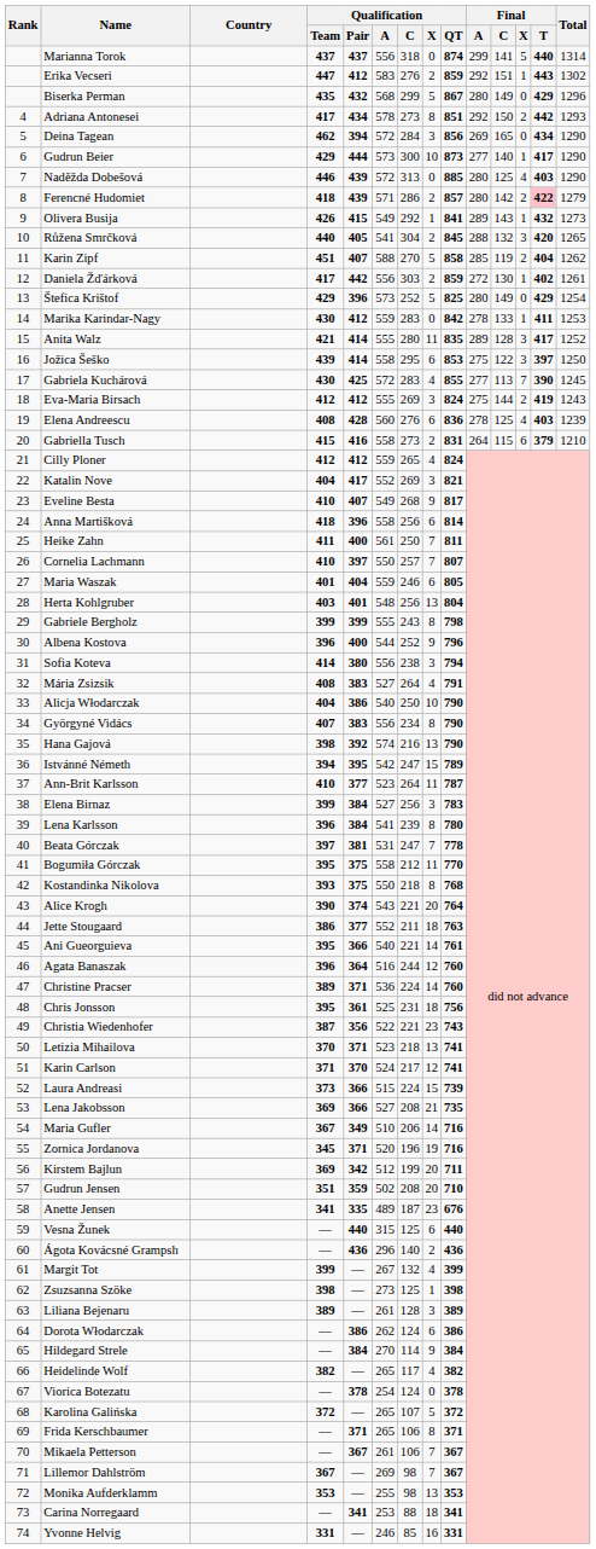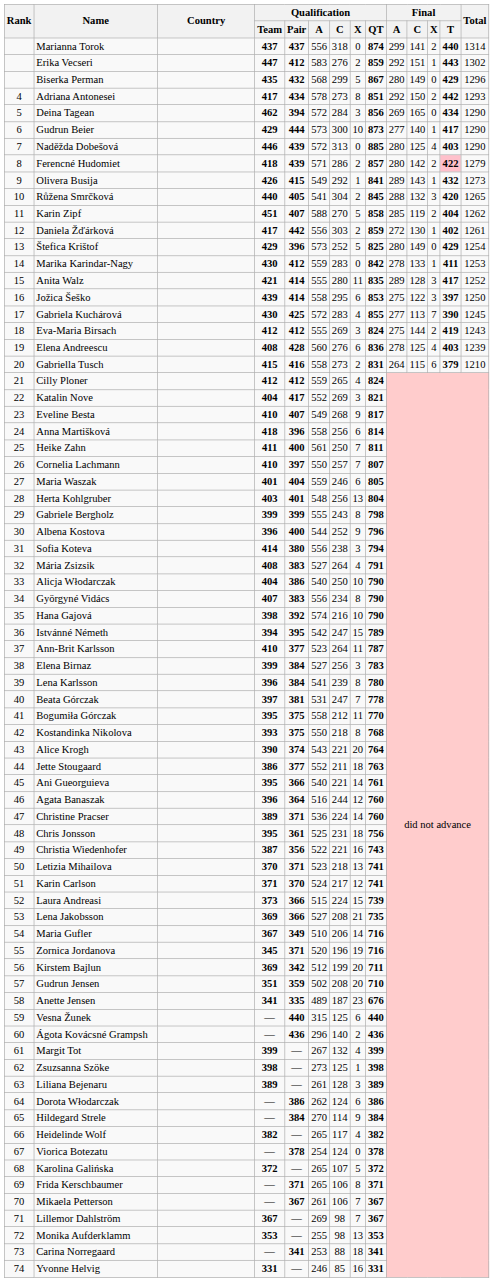 <table class="wikitable sortable" style="text-align:center">
 <tr>
 <th rowspan=2>Rank</th>
 <th rowspan=2 width=180>Name</th>
 <th rowspan=2 width=140>Country</th>
 <th colspan=6>Qualification</th>
 <th colspan=4>Final</th>
 <th rowspan=2>Total</th>
 </tr>
 <tr>
 <th>Team</th>
 <th>Pair</th>
 <th><abbr>A</abbr></th>
 <th><abbr>C</abbr></th>
 <th><abbr>X</abbr></th>
 <th><abbr>QT</abbr></th>
 <th><abbr>A</abbr></th>
 <th><abbr>C</abbr></th>
 <th><abbr>X</abbr></th>
 <th><abbr>T</abbr></th>
 </tr>
 <tr |a1=617 |c1=321 |f1=0 |a2=617 |c2=320 |f2=2 |a3=607 |c3=310 |f3=1>
 <td></td>
 <td align="left">Marianna Torok</td>
 <td align="left"></td>
 <td><strong>437</strong></td>
 <td><strong>437</strong></td>
 <td>556</td>
 <td>318</td>
 <td>0</td>
 <td><strong>874</strong></td>
 <td>299</td>
 <td>141</td>
-<td>5</td>
+<td>2</td>
 <td><strong>440</strong></td>
 <td>1314</td>
 </tr>
 <tr>
 <td></td>
 <td align="left">Erika Vecseri</td>
 <td align="left"></td>
 <td><strong>447</strong></td>
 <td><strong>412</strong></td>
 <td>583</td>
 <td>276</td>
 <td>2</td>
 <td><strong>859</strong></td>
 <td>292</td>
 <td>151</td>
 <td>1</td>
 <td><strong>443</strong></td>
 <td>1302</td>
 </tr>
 <tr>
 <td></td>
 <td align="left">Biserka Perman</td>
 <td align="left"></td>
 <td><strong>435</strong></td>
 <td><strong>432</strong></td>
 <td>568</td>
 <td>299</td>
 <td>5</td>
 <td><strong>867</strong></td>
 <td>280</td>
 <td>149</td>
 <td>0</td>
 <td><strong>429</strong></td>
 <td>1296</td>
 </tr>
 <tr>
 <td>4</td>
 <td align="left">Adriana Antonesei</td>
 <td align="left"></td>
 <td><strong>417</strong></td>
 <td><strong>434</strong></td>
 <td>578</td>
 <td>273</td>
 <td>8</td>
 <td><strong>851</strong></td>
 <td>292</td>
 <td>150</td>
 <td>2</td>
 <td><strong>442</strong></td>
 <td>1293</td>
 </tr>
 <tr>
 <td>5</td>
 <td align="left">Deina Tagean</td>
 <td align="left"></td>
 <td><strong>462</strong></td>
 <td><strong>394</strong></td>
 <td>572</td>
 <td>284</td>
 <td>3</td>
 <td><strong>856</strong></td>
 <td>269</td>
 <td>165</td>
 <td>0</td>
 <td><strong>434</strong></td>
 <td>1290</td>
 </tr>
 <tr>
 <td>6</td>
 <td align="left">Gudrun Beier</td>
 <td align="left"></td>
 <td><strong>429</strong></td>
 <td><strong>444</strong></td>
 <td>573</td>
 <td>300</td>
 <td>10</td>
 <td><strong>873</strong></td>
 <td>277</td>
 <td>140</td>
 <td>1</td>
 <td><strong>417</strong></td>
 <td>1290</td>
 </tr>
 <tr>
 <td>7</td>
 <td align="left">Naděžda Dobešová</td>
 <td align="left"></td>
 <td><strong>446</strong></td>
 <td><strong>439</strong></td>
 <td>572</td>
 <td>313</td>
 <td>0</td>
 <td><strong>885</strong></td>
 <td>280</td>
 <td>125</td>
 <td>4</td>
 <td><strong>403</strong></td>
 <td>1290</td>
 </tr>
 <tr>
 <td>8</td>
 <td align="left">Ferencné Hudomiet</td>
 <td align="left"></td>
 <td><strong>418</strong></td>
 <td><strong>439</strong></td>
 <td>571</td>
 <td>286</td>
 <td>2</td>
 <td><strong>857</strong></td>
 <td>280</td>
 <td>142</td>
 <td>2</td>
 <td style="background: pink;"><strong>422</strong></td>
 <td>1279</td>
 </tr>
 <tr>
 <td>9</td>
 <td align="left">Olivera Busija</td>
 <td align="left"></td>
 <td><strong>426</strong></td>
 <td><strong>415</strong></td>
 <td>549</td>
 <td>292</td>
 <td>1</td>
 <td><strong>841</strong></td>
 <td>289</td>
 <td>143</td>
 <td>1</td>
 <td><strong>432</strong></td>
 <td>1273</td>
 </tr>
 <tr>
 <td>10</td>
 <td align="left">Růžena Smrčková</td>
 <td align="left"></td>
 <td><strong>440</strong></td>
 <td><strong>405</strong></td>
 <td>541</td>
 <td>304</td>
 <td>2</td>
 <td><strong>845</strong></td>
 <td>288</td>
 <td>132</td>
 <td>3</td>
 <td><strong>420</strong></td>
 <td>1265</td>
 </tr>
 <tr>
 <td>11</td>
 <td align="left">Karin Zipf</td>
 <td align="left"></td>
 <td><strong>451</strong></td>
 <td><strong>407</strong></td>
 <td>588</td>
 <td>270</td>
 <td>5</td>
 <td><strong>858</strong></td>
 <td>285</td>
 <td>119</td>
 <td>2</td>
 <td><strong>404</strong></td>
 <td>1262</td>
 </tr>
 <tr>
 <td>12</td>
 <td align="left">Daniela Žďárková</td>
 <td align="left"></td>
 <td><strong>417</strong></td>
 <td><strong>442</strong></td>
 <td>556</td>
 <td>303</td>
 <td>2</td>
 <td><strong>859</strong></td>
 <td>272</td>
 <td>130</td>
 <td>1</td>
 <td><strong>402</strong></td>
 <td>1261</td>
 </tr>
 <tr>
 <td>13</td>
 <td align="left">Štefica Krištof</td>
 <td align="left"></td>
 <td><strong>429</strong></td>
 <td><strong>396</strong></td>
 <td>573</td>
 <td>252</td>
 <td>5</td>
 <td><strong>825</strong></td>
 <td>280</td>
 <td>149</td>
 <td>0</td>
 <td><strong>429</strong></td>
 <td>1254</td>
 </tr>
 <tr>
 <td>14</td>
 <td align="left">Marika Karindar-Nagy</td>
 <td align="left"></td>
 <td><strong>430</strong></td>
 <td><strong>412</strong></td>
 <td>559</td>
 <td>283</td>
 <td>0</td>
 <td><strong>842</strong></td>
 <td>278</td>
 <td>133</td>
 <td>1</td>
 <td><strong>411</strong></td>
 <td>1253</td>
 </tr>
 <tr>
 <td>15</td>
 <td align="left">Anita Walz</td>
 <td align="left"></td>
 <td><strong>421</strong></td>
 <td><strong>414</strong></td>
 <td>555</td>
 <td>280</td>
 <td>11</td>
 <td><strong>835</strong></td>
 <td>289</td>
 <td>128</td>
 <td>3</td>
 <td><strong>417</strong></td>
 <td>1252</td>
 </tr>
 <tr>
 <td>16</td>
 <td align="left">Jožica Šeško</td>
 <td align="left"></td>
 <td><strong>439</strong></td>
 <td><strong>414</strong></td>
 <td>558</td>
 <td>295</td>
 <td>6</td>
 <td><strong>853</strong></td>
 <td>275</td>
 <td>122</td>
 <td>3</td>
 <td><strong>397</strong></td>
 <td>1250</td>
 </tr>
 <tr>
 <td>17</td>
 <td align="left">Gabriela Kuchárová</td>
 <td align="left"></td>
 <td><strong>430</strong></td>
 <td><strong>425</strong></td>
 <td>572</td>
 <td>283</td>
 <td>4</td>
 <td><strong>855</strong></td>
 <td>277</td>
 <td>113</td>
 <td>7</td>
 <td><strong>390</strong></td>
 <td>1245</td>
 </tr>
 <tr>
 <td>18</td>
 <td align="left">Eva-Maria Birsach</td>
 <td align="left"></td>
 <td><strong>412</strong></td>
 <td><strong>412</strong></td>
 <td>555</td>
 <td>269</td>
 <td>3</td>
 <td><strong>824</strong></td>
 <td>275</td>
 <td>144</td>
 <td>2</td>
 <td><strong>419</strong></td>
 <td>1243</td>
 </tr>
 <tr>
 <td>19</td>
 <td align="left">Elena Andreescu</td>
 <td align="left"></td>
 <td><strong>408</strong></td>
 <td><strong>428</strong></td>
 <td>560</td>
 <td>276</td>
 <td>6</td>
 <td><strong>836</strong></td>
 <td>278</td>
 <td>125</td>
 <td>4</td>
 <td><strong>403</strong></td>
 <td>1239</td>
 </tr>
 <tr>
 <td>20</td>
 <td align="left">Gabriella Tusch</td>
 <td align="left"></td>
 <td><strong>415</strong></td>
 <td><strong>416</strong></td>
 <td>558</td>
 <td>273</td>
 <td>2</td>
 <td><strong>831</strong></td>
 <td>264</td>
 <td>115</td>
 <td>6</td>
 <td><strong>379</strong></td>
 <td>1210</td>
 </tr>
 <tr>
 <td>21</td>
 <td align="left">Cilly Ploner</td>
 <td align="left"></td>
 <td><strong>412</strong></td>
 <td><strong>412</strong></td>
 <td>559</td>
 <td>265</td>
 <td>4</td>
 <td><strong>824</strong></td>
 <td colspan="5" rowspan="54" bgcolor="ffcccc">did not advance</td>
 </tr>
 <tr>
 <td>22</td>
 <td align="left">Katalin Nove</td>
 <td align="left"></td>
 <td><strong>404</strong></td>
 <td><strong>417</strong></td>
 <td>552</td>
 <td>269</td>
 <td>3</td>
 <td><strong>821</strong></td>
 </tr>
 <tr>
 <td>23</td>
 <td align="left">Eveline Besta</td>
 <td align="left"></td>
 <td><strong>410</strong></td>
 <td><strong>407</strong></td>
 <td>549</td>
 <td>268</td>
 <td>9</td>
 <td><strong>817</strong></td>
 </tr>
 <tr>
 <td>24</td>
 <td align="left">Anna Martišková</td>
 <td align="left"></td>
 <td><strong>418</strong></td>
 <td><strong>396</strong></td>
 <td>558</td>
 <td>256</td>
 <td>6</td>
 <td><strong>814</strong></td>
 </tr>
 <tr>
 <td>25</td>
 <td align="left">Heike Zahn</td>
 <td align="left"></td>
 <td><strong>411</strong></td>
 <td><strong>400</strong></td>
 <td>561</td>
 <td>250</td>
 <td>7</td>
 <td><strong>811</strong></td>
 </tr>
 <tr>
 <td>26</td>
 <td align="left">Cornelia Lachmann</td>
 <td align="left"></td>
 <td><strong>410</strong></td>
 <td><strong>397</strong></td>
 <td>550</td>
 <td>257</td>
 <td>7</td>
 <td><strong>807</strong></td>
 </tr>
 <tr>
 <td>27</td>
 <td align="left">Maria Waszak</td>
 <td align="left"></td>
 <td><strong>401</strong></td>
 <td><strong>404</strong></td>
 <td>559</td>
 <td>246</td>
 <td>6</td>
 <td><strong>805</strong></td>
 </tr>
 <tr>
 <td>28</td>
 <td align="left">Herta Kohlgruber</td>
 <td align="left"></td>
 <td><strong>403</strong></td>
 <td><strong>401</strong></td>
 <td>548</td>
 <td>256</td>
 <td>13</td>
 <td><strong>804</strong></td>
 </tr>
 <tr>
 <td>29</td>
 <td align="left">Gabriele Bergholz</td>
 <td align="left"></td>
 <td><strong>399</strong></td>
 <td><strong>399</strong></td>
 <td>555</td>
 <td>243</td>
 <td>8</td>
 <td><strong>798</strong></td>
 </tr>
 <tr>
 <td>30</td>
 <td align="left">Albena Kostova</td>
 <td align="left"></td>
 <td><strong>396</strong></td>
 <td><strong>400</strong></td>
 <td>544</td>
 <td>252</td>
 <td>9</td>
 <td><strong>796</strong></td>
 </tr>
 <tr>
 <td>31</td>
 <td align="left">Sofia Koteva</td>
 <td align="left"></td>
 <td><strong>414</strong></td>
 <td><strong>380</strong></td>
 <td>556</td>
 <td>238</td>
 <td>3</td>
 <td><strong>794</strong></td>
 </tr>
 <tr>
 <td>32</td>
 <td align="left">Mária Zsizsik</td>
 <td align="left"></td>
 <td><strong>408</strong></td>
 <td><strong>383</strong></td>
 <td>527</td>
 <td>264</td>
 <td>4</td>
 <td><strong>791</strong></td>
 </tr>
 <tr>
 <td>33</td>
 <td align="left">Alicja Włodarczak</td>
 <td align="left"></td>
 <td><strong>404</strong></td>
 <td><strong>386</strong></td>
 <td>540</td>
 <td>250</td>
 <td>10</td>
 <td><strong>790</strong></td>
 </tr>
 <tr>
 <td>34</td>
 <td align="left">Györgyné Vidács</td>
 <td align="left"></td>
 <td><strong>407</strong></td>
 <td><strong>383</strong></td>
 <td>556</td>
 <td>234</td>
 <td>8</td>
 <td><strong>790</strong></td>
 </tr>
 <tr>
 <td>35</td>
 <td align="left">Hana Gajová</td>
 <td align="left"></td>
 <td><strong>398</strong></td>
 <td><strong>392</strong></td>
 <td>574</td>
 <td>216</td>
-<td>13</td>
+<td>10</td>
 <td><strong>790</strong></td>
 </tr>
 <tr>
 <td>36</td>
 <td align="left">Istvánné Németh</td>
 <td align="left"></td>
 <td><strong>394</strong></td>
 <td><strong>395</strong></td>
 <td>542</td>
 <td>247</td>
 <td>15</td>
 <td><strong>789</strong></td>
 </tr>
 <tr>
 <td>37</td>
 <td align="left">Ann-Brit Karlsson</td>
 <td align="left"></td>
 <td><strong>410</strong></td>
 <td><strong>377</strong></td>
 <td>523</td>
 <td>264</td>
 <td>11</td>
 <td><strong>787</strong></td>
 </tr>
 <tr>
 <td>38</td>
 <td align="left">Elena Birnaz</td>
 <td align="left"></td>
 <td><strong>399</strong></td>
 <td><strong>384</strong></td>
 <td>527</td>
 <td>256</td>
 <td>3</td>
 <td><strong>783</strong></td>
 </tr>
 <tr>
 <td>39</td>
 <td align="left">Lena Karlsson</td>
 <td align="left"></td>
 <td><strong>396</strong></td>
 <td><strong>384</strong></td>
 <td>541</td>
 <td>239</td>
 <td>8</td>
 <td><strong>780</strong></td>
 </tr>
 <tr>
 <td>40</td>
 <td align="left">Beata Górczak</td>
 <td align="left"></td>
 <td><strong>397</strong></td>
 <td><strong>381</strong></td>
 <td>531</td>
 <td>247</td>
 <td>7</td>
 <td><strong>778</strong></td>
 </tr>
 <tr>
 <td>41</td>
 <td align="left">Bogumiła Górczak</td>
 <td align="left"></td>
 <td><strong>395</strong></td>
 <td><strong>375</strong></td>
 <td>558</td>
 <td>212</td>
 <td>11</td>
 <td><strong>770</strong></td>
 </tr>
 <tr>
 <td>42</td>
 <td align="left">Kostandinka Nikolova</td>
 <td align="left"></td>
 <td><strong>393</strong></td>
 <td><strong>375</strong></td>
 <td>550</td>
 <td>218</td>
 <td>8</td>
 <td><strong>768</strong></td>
 </tr>
 <tr>
 <td>43</td>
 <td align="left">Alice Krogh</td>
 <td align="left"></td>
 <td><strong>390</strong></td>
 <td><strong>374</strong></td>
 <td>543</td>
 <td>221</td>
 <td>20</td>
 <td><strong>764</strong></td>
 </tr>
 <tr>
 <td>44</td>
 <td align="left">Jette Stougaard</td>
 <td align="left"></td>
 <td><strong>386</strong></td>
 <td><strong>377</strong></td>
 <td>552</td>
 <td>211</td>
 <td>18</td>
 <td><strong>763</strong></td>
 </tr>
 <tr>
 <td>45</td>
 <td align="left">Ani Gueorguieva</td>
 <td align="left"></td>
 <td><strong>395</strong></td>
 <td><strong>366</strong></td>
 <td>540</td>
 <td>221</td>
 <td>14</td>
 <td><strong>761</strong></td>
 </tr>
 <tr>
 <td>46</td>
 <td align="left">Agata Banaszak</td>
 <td align="left"></td>
 <td><strong>396</strong></td>
 <td><strong>364</strong></td>
 <td>516</td>
 <td>244</td>
 <td>12</td>
 <td><strong>760</strong></td>
 </tr>
 <tr>
 <td>47</td>
 <td align="left">Christine Pracser</td>
 <td align="left"></td>
 <td><strong>389</strong></td>
 <td><strong>371</strong></td>
 <td>536</td>
 <td>224</td>
 <td>14</td>
 <td><strong>760</strong></td>
 </tr>
 <tr>
 <td>48</td>
 <td align="left">Chris Jonsson</td>
 <td align="left"></td>
 <td><strong>395</strong></td>
 <td><strong>361</strong></td>
 <td>525</td>
 <td>231</td>
 <td>18</td>
 <td><strong>756</strong></td>
 </tr>
 <tr>
 <td>49</td>
 <td align="left">Christia Wiedenhofer</td>
 <td align="left"></td>
 <td><strong>387</strong></td>
 <td><strong>356</strong></td>
 <td>522</td>
 <td>221</td>
-<td>23</td>
+<td>16</td>
 <td><strong>743</strong></td>
 </tr>
 <tr>
 <td>50</td>
 <td align="left">Letizia Mihailova</td>
 <td align="left"></td>
 <td><strong>370</strong></td>
 <td><strong>371</strong></td>
 <td>523</td>
 <td>218</td>
 <td>13</td>
 <td><strong>741</strong></td>
 </tr>
 <tr>
 <td>51</td>
 <td align="left">Karin Carlson</td>
 <td align="left"></td>
 <td><strong>371</strong></td>
 <td><strong>370</strong></td>
 <td>524</td>
 <td>217</td>
 <td>12</td>
 <td><strong>741</strong></td>
 </tr>
 <tr>
 <td>52</td>
 <td align="left">Laura Andreasi</td>
 <td align="left"></td>
 <td><strong>373</strong></td>
 <td><strong>366</strong></td>
 <td>515</td>
 <td>224</td>
 <td>15</td>
 <td><strong>739</strong></td>
 </tr>
 <tr>
 <td>53</td>
 <td align="left">Lena Jakobsson</td>
 <td align="left"></td>
 <td><strong>369</strong></td>
 <td><strong>366</strong></td>
 <td>527</td>
 <td>208</td>
 <td>21</td>
 <td><strong>735</strong></td>
 </tr>
 <tr>
 <td>54</td>
 <td align="left">Maria Gufler</td>
 <td align="left"></td>
 <td><strong>367</strong></td>
 <td><strong>349</strong></td>
 <td>510</td>
 <td>206</td>
 <td>14</td>
 <td><strong>716</strong></td>
 </tr>
 <tr>
 <td>55</td>
 <td align="left">Zornica Jordanova</td>
 <td align="left"></td>
 <td><strong>345</strong></td>
 <td><strong>371</strong></td>
 <td>520</td>
 <td>196</td>
 <td>19</td>
 <td><strong>716</strong></td>
 </tr>
 <tr>
 <td>56</td>
 <td align="left">Kirstem Bajlun</td>
 <td align="left"></td>
 <td><strong>369</strong></td>
 <td><strong>342</strong></td>
 <td>512</td>
 <td>199</td>
 <td>20</td>
 <td><strong>711</strong></td>
 </tr>
 <tr>
 <td>57</td>
 <td align="left">Gudrun Jensen</td>
 <td align="left"></td>
 <td><strong>351</strong></td>
 <td><strong>359</strong></td>
 <td>502</td>
 <td>208</td>
 <td>20</td>
 <td><strong>710</strong></td>
 </tr>
 <tr>
 <td>58</td>
 <td align="left">Anette Jensen</td>
 <td align="left"></td>
 <td><strong>341</strong></td>
 <td><strong>335</strong></td>
 <td>489</td>
 <td>187</td>
 <td>23</td>
 <td><strong>676</strong></td>
 </tr>
 <tr>
 <td>59</td>
 <td align="left">Vesna Žunek</td>
 <td align="left"></td>
 <td>—</td>
 <td><strong>440</strong></td>
 <td>315</td>
 <td>125</td>
 <td>6</td>
 <td><strong>440</strong></td>
 </tr>
 <tr>
 <td>60</td>
 <td align="left">Ágota Kovácsné Grampsh</td>
 <td align="left"></td>
 <td>—</td>
 <td><strong>436</strong></td>
 <td>296</td>
 <td>140</td>
 <td>2</td>
 <td><strong>436</strong></td>
 </tr>
 <tr>
 <td>61</td>
 <td align="left">Margit Tot</td>
 <td align="left"></td>
 <td><strong>399</strong></td>
 <td>—</td>
 <td>267</td>
 <td>132</td>
 <td>4</td>
 <td><strong>399</strong></td>
 </tr>
 <tr>
 <td>62</td>
 <td align="left">Zsuzsanna Szöke</td>
 <td align="left"></td>
 <td><strong>398</strong></td>
 <td>—</td>
 <td>273</td>
 <td>125</td>
 <td>1</td>
 <td><strong>398</strong></td>
 </tr>
 <tr>
 <td>63</td>
 <td align="left">Liliana Bejenaru</td>
 <td align="left"></td>
 <td><strong>389</strong></td>
 <td>—</td>
 <td>261</td>
 <td>128</td>
 <td>3</td>
 <td><strong>389</strong></td>
 </tr>
 <tr>
 <td>64</td>
 <td align="left">Dorota Włodarczak</td>
 <td align="left"></td>
 <td>—</td>
 <td><strong>386</strong></td>
 <td>262</td>
 <td>124</td>
 <td>6</td>
 <td><strong>386</strong></td>
 </tr>
 <tr>
 <td>65</td>
 <td align="left">Hildegard Strele</td>
 <td align="left"></td>
 <td>—</td>
 <td><strong>384</strong></td>
 <td>270</td>
 <td>114</td>
 <td>9</td>
 <td><strong>384</strong></td>
 </tr>
 <tr>
 <td>66</td>
 <td align="left">Heidelinde Wolf</td>
 <td align="left"></td>
 <td><strong>382</strong></td>
 <td>—</td>
 <td>265</td>
 <td>117</td>
 <td>4</td>
 <td><strong>382</strong></td>
 </tr>
 <tr>
 <td>67</td>
 <td align="left">Viorica Botezatu</td>
 <td align="left"></td>
 <td>—</td>
 <td><strong>378</strong></td>
 <td>254</td>
 <td>124</td>
 <td>0</td>
 <td><strong>378</strong></td>
 </tr>
 <tr>
 <td>68</td>
 <td align="left">Karolina Galińska</td>
 <td align="left"></td>
 <td><strong>372</strong></td>
 <td>—</td>
 <td>265</td>
 <td>107</td>
 <td>5</td>
 <td><strong>372</strong></td>
 </tr>
 <tr>
 <td>69</td>
 <td align="left">Frida Kerschbaumer</td>
 <td align="left"></td>
 <td>—</td>
 <td><strong>371</strong></td>
 <td>265</td>
 <td>106</td>
 <td>8</td>
 <td><strong>371</strong></td>
 </tr>
 <tr>
 <td>70</td>
 <td align="left">Mikaela Petterson</td>
 <td align="left"></td>
 <td>—</td>
 <td><strong>367</strong></td>
 <td>261</td>
 <td>106</td>
 <td>7</td>
 <td><strong>367</strong></td>
 </tr>
 <tr>
 <td>71</td>
 <td align="left">Lillemor Dahlström</td>
 <td align="left"></td>
 <td><strong>367</strong></td>
 <td>—</td>
 <td>269</td>
 <td>98</td>
 <td>7</td>
 <td><strong>367</strong></td>
 </tr>
 <tr>
 <td>72</td>
 <td align="left">Monika Aufderklamm</td>
 <td align="left"></td>
 <td><strong>353</strong></td>
 <td>—</td>
 <td>255</td>
 <td>98</td>
 <td>13</td>
 <td><strong>353</strong></td>
 </tr>
 <tr>
 <td>73</td>
 <td align="left">Carina Norregaard</td>
 <td align="left"></td>
 <td>—</td>
 <td><strong>341</strong></td>
 <td>253</td>
 <td>88</td>
 <td>18</td>
 <td><strong>341</strong></td>
 </tr>
 <tr>
 <td>74</td>
 <td align="left">Yvonne Helvig</td>
 <td align="left"></td>
 <td><strong>331</strong></td>
 <td>—</td>
 <td>246</td>
 <td>85</td>
 <td>16</td>
 <td><strong>331</strong></td>
 </tr>
 </table>
